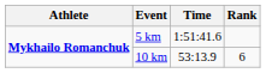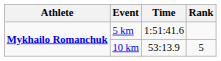 <table class=wikitable style="font-size:90%;">
 <tr>
 <th>Athlete</th>
 <th>Event</th>
 <th>Time</th>
 <th>Rank</th>
 </tr>
 <tr style="text-align:center">
 <td style="text-align:left" rowspan=2><strong><a href='#'>Mykhailo Romanchuk</a></strong></td>
 <td style="text-align:left"><a href='#'>5 km</a></td>
 <td>1:51:41.6</td>
 <td></td>
 </tr>
 <tr style="text-align:center">
 <td style="text-align:left"><a href='#'>10 km</a></td>
 <td>53:13.9</td>
-<td>6</td>
+<td>5</td>
 </tr>
 </table>
